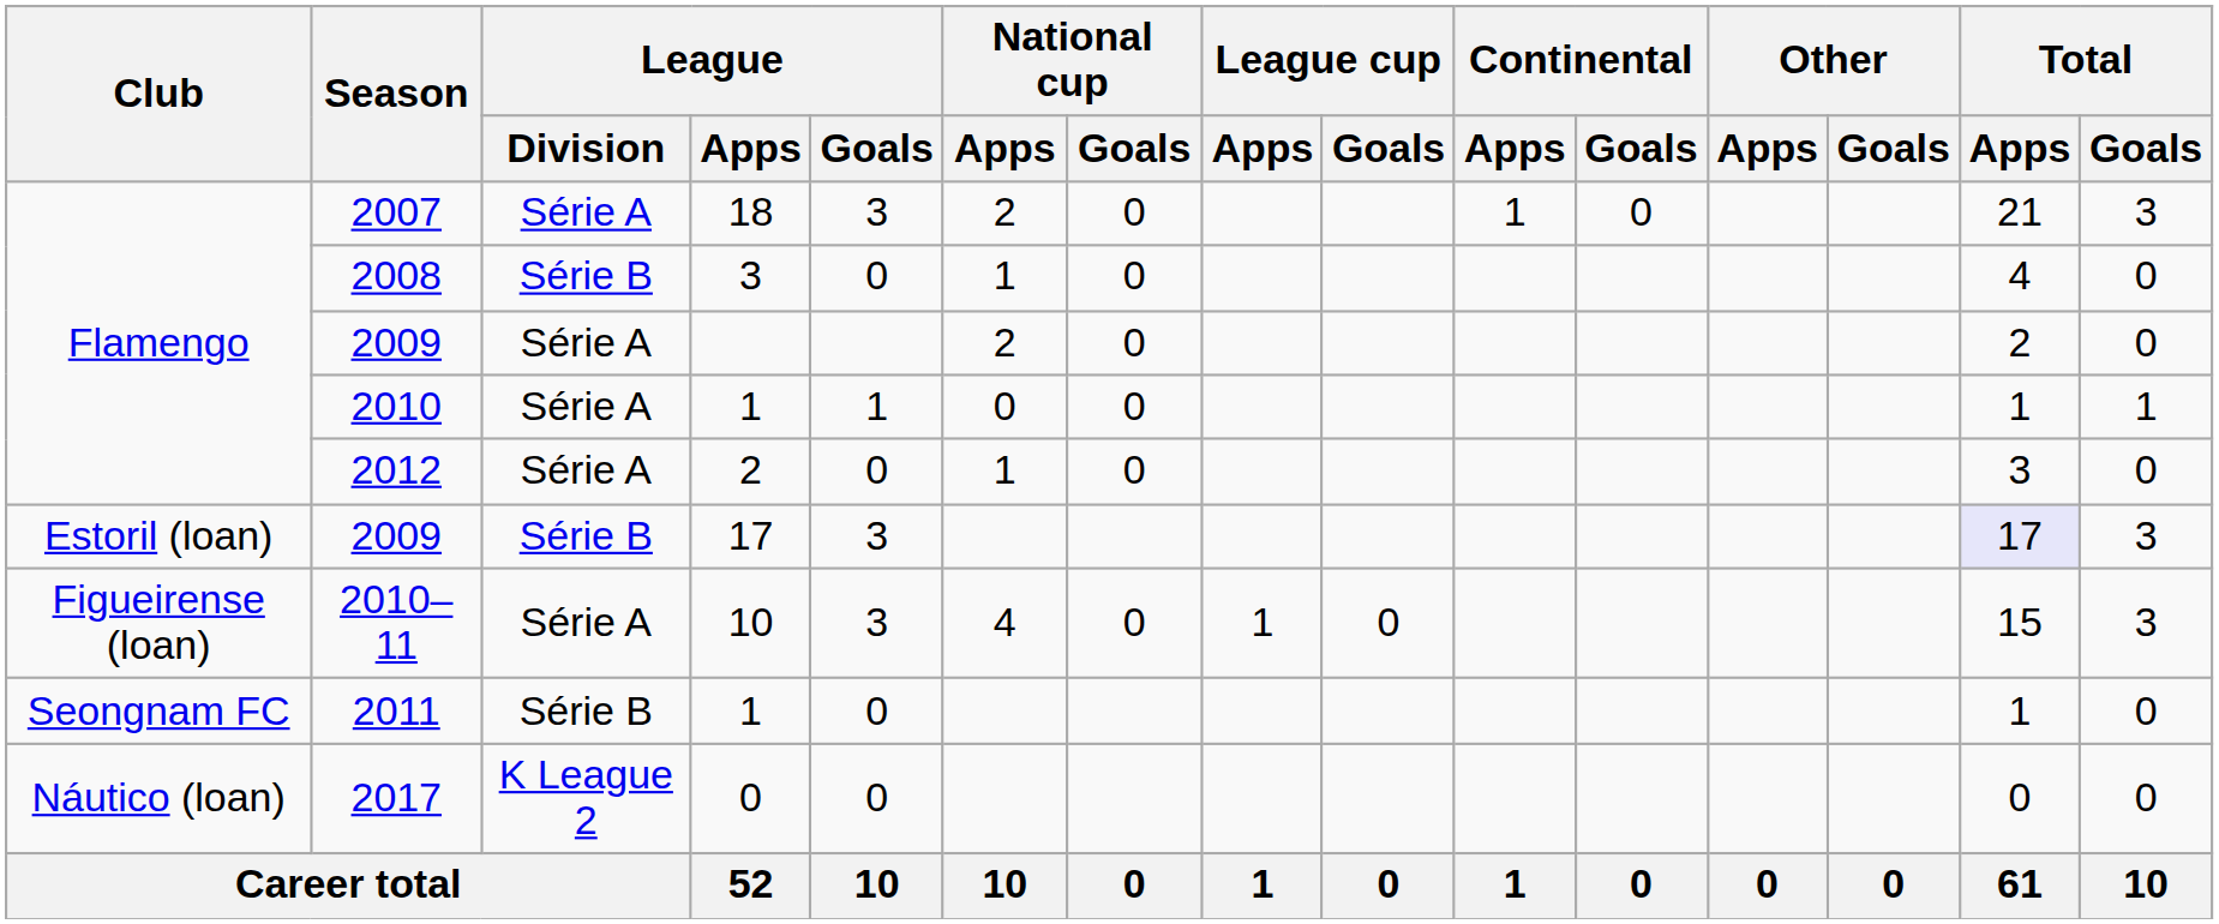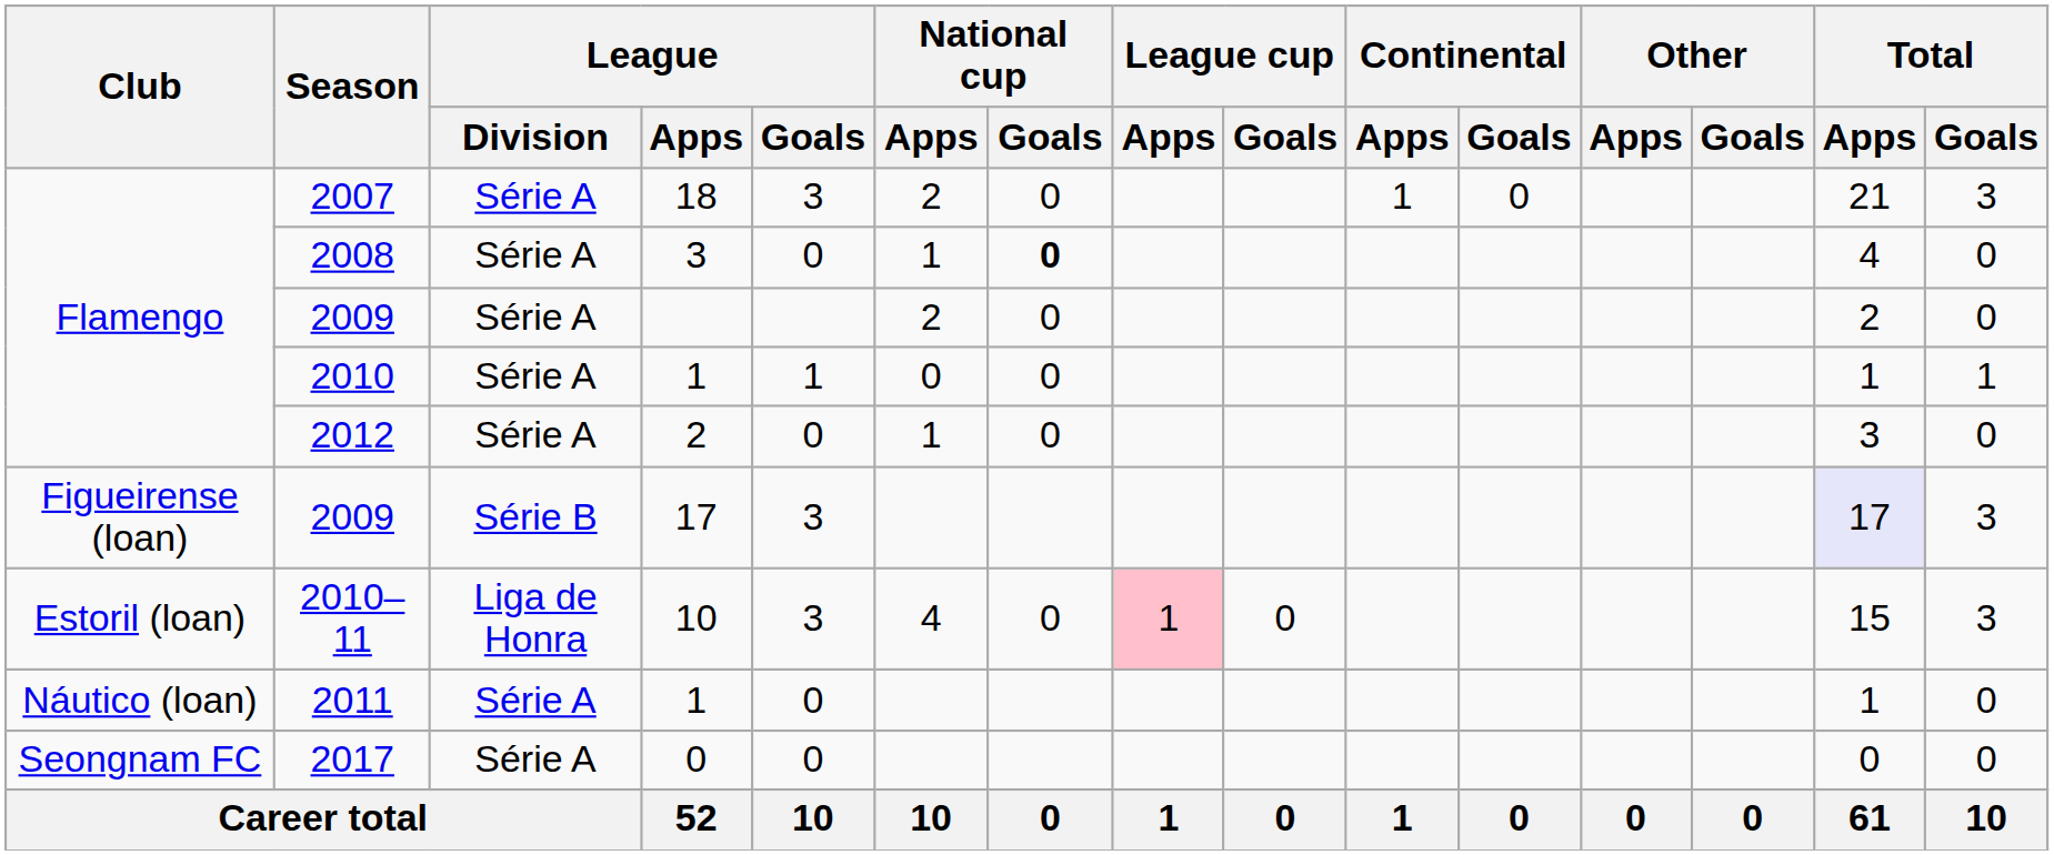 <table class="wikitable" style="text-align:center">
 <tr>
 <th rowspan="2">Club</th>
 <th rowspan="2">Season</th>
 <th colspan="3">League</th>
 <th colspan="2">National cup</th>
 <th colspan="2">League cup</th>
 <th colspan="2">Continental</th>
 <th colspan="2">Other</th>
 <th colspan="2">Total</th>
 </tr>
 <tr>
 <th>Division</th>
 <th>Apps</th>
 <th>Goals</th>
 <th>Apps</th>
 <th>Goals</th>
 <th>Apps</th>
 <th>Goals</th>
 <th>Apps</th>
 <th>Goals</th>
 <th>Apps</th>
 <th>Goals</th>
 <th>Apps</th>
 <th>Goals</th>
 </tr>
 <tr>
 <td rowspan="5"><a href='#'>Flamengo</a></td>
 <td><a href='#'>2007</a></td>
 <td><a href='#'>Série A</a></td>
 <td>18</td>
 <td>3</td>
 <td>2</td>
 <td>0</td>
 <td></td>
 <td></td>
 <td>1</td>
 <td>0</td>
 <td></td>
 <td></td>
 <td>21</td>
 <td>3</td>
 </tr>
 <tr>
 <td><a href='#'>2008</a></td>
-<td><a href='#'>Série B</a></td>
+<td>Série A</td>
 <td>3</td>
 <td>0</td>
 <td>1</td>
-<td>0</td>
+<td><strong>0</strong></td>
 <td></td>
 <td></td>
 <td></td>
 <td></td>
 <td></td>
 <td></td>
 <td>4</td>
 <td>0</td>
 </tr>
 <tr>
 <td><a href='#'>2009</a></td>
 <td>Série A</td>
 <td></td>
 <td></td>
 <td>2</td>
 <td>0</td>
 <td></td>
 <td></td>
 <td></td>
 <td></td>
 <td></td>
 <td></td>
 <td>2</td>
 <td>0</td>
 </tr>
 <tr>
 <td><a href='#'>2010</a></td>
 <td>Série A</td>
 <td>1</td>
 <td>1</td>
 <td>0</td>
 <td>0</td>
 <td></td>
 <td></td>
 <td></td>
 <td></td>
 <td></td>
 <td></td>
 <td>1</td>
 <td>1</td>
 </tr>
 <tr>
 <td><a href='#'>2012</a></td>
 <td>Série A</td>
 <td>2</td>
 <td>0</td>
 <td>1</td>
 <td>0</td>
 <td></td>
 <td></td>
 <td></td>
 <td></td>
 <td></td>
 <td></td>
 <td>3</td>
 <td>0</td>
 </tr>
 <tr>
-<td><a href='#'>Estoril</a> (loan)</td>
+<td><a href='#'>Figueirense</a> (loan)</td>
 <td><a href='#'>2009</a></td>
 <td><a href='#'>Série B</a></td>
 <td>17</td>
 <td>3</td>
 <td></td>
 <td></td>
 <td></td>
 <td></td>
 <td></td>
 <td></td>
 <td></td>
 <td></td>
 <td style="background: lavender;">17</td>
 <td>3</td>
 </tr>
 <tr>
-<td><a href='#'>Figueirense</a> (loan)</td>
+<td><a href='#'>Estoril</a> (loan)</td>
 <td><a href='#'>2010–11</a></td>
-<td>Série A</td>
+<td><a href='#'>Liga de Honra</a></td>
 <td>10</td>
 <td>3</td>
 <td>4</td>
 <td>0</td>
-<td>1</td>
+<td style="background: pink;">1</td>
 <td>0</td>
 <td></td>
 <td></td>
 <td></td>
 <td></td>
 <td>15</td>
 <td>3</td>
 </tr>
 <tr>
-<td><a href='#'>Seongnam FC</a></td>
+<td><a href='#'>Náutico</a> (loan)</td>
 <td><a href='#'>2011</a></td>
-<td>Série B</td>
+<td><a href='#'>Série A</a></td>
 <td>1</td>
 <td>0</td>
 <td></td>
 <td></td>
 <td></td>
 <td></td>
 <td></td>
 <td></td>
 <td></td>
 <td></td>
 <td>1</td>
 <td>0</td>
 </tr>
 <tr>
-<td><a href='#'>Náutico</a> (loan)</td>
+<td><a href='#'>Seongnam FC</a></td>
 <td><a href='#'>2017</a></td>
-<td><a href='#'>K League 2</a></td>
+<td>Série A</td>
 <td>0</td>
 <td>0</td>
 <td></td>
 <td></td>
 <td></td>
 <td></td>
 <td></td>
 <td></td>
 <td></td>
 <td></td>
 <td>0</td>
 <td>0</td>
 </tr>
 <tr>
 <th colspan="3">Career total</th>
 <th>52</th>
 <th>10</th>
 <th>10</th>
 <th>0</th>
 <th>1</th>
 <th>0</th>
 <th>1</th>
 <th>0</th>
 <th>0</th>
 <th>0</th>
 <th>61</th>
 <th>10</th>
 </tr>
 </table>
